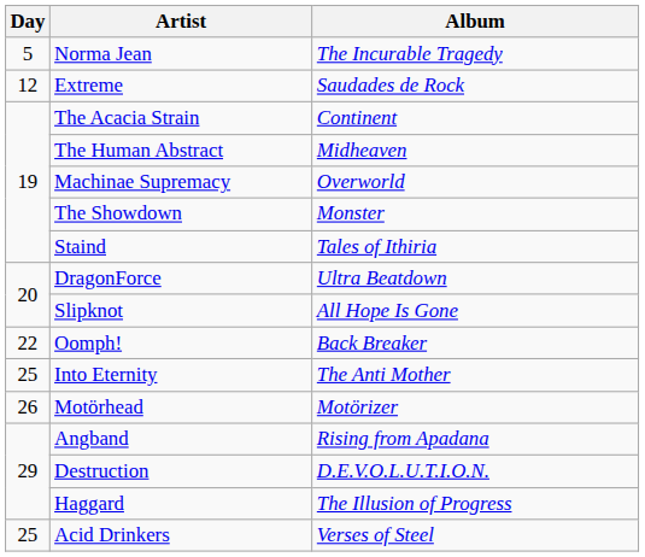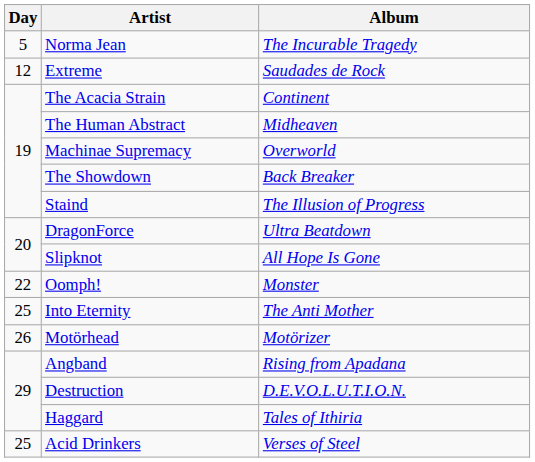 <table class="wikitable" border="1">
 <tr>
 <th>Day</th>
 <th width="200">Artist</th>
 <th width="250">Album</th>
 </tr>
 <tr>
 <td align="center">5</td>
 <td><a href='#'>Norma Jean</a></td>
 <td><em><a href='#'>The Incurable Tragedy</a></em></td>
 </tr>
 <tr>
 <td align="center">12</td>
 <td><a href='#'>Extreme</a></td>
 <td><em><a href='#'>Saudades de Rock</a></em></td>
 </tr>
 <tr>
 <td align="center" rowspan="5">19</td>
 <td><a href='#'>The Acacia Strain</a></td>
 <td><em><a href='#'>Continent</a></em></td>
 </tr>
 <tr>
 <td><a href='#'>The Human Abstract</a></td>
 <td><em><a href='#'>Midheaven</a></em></td>
 </tr>
 <tr>
 <td><a href='#'>Machinae Supremacy</a></td>
 <td><em><a href='#'>Overworld</a></em></td>
 </tr>
 <tr>
 <td><a href='#'>The Showdown</a></td>
-<td><em><a href='#'>Monster</a></em></td>
+<td><em><a href='#'>Back Breaker</a></em></td>
 </tr>
 <tr>
 <td><a href='#'>Staind</a></td>
-<td><em><a href='#'>Tales of Ithiria</a></em></td>
+<td><em><a href='#'>The Illusion of Progress</a></em></td>
 </tr>
 <tr>
 <td align="center" rowspan="2">20</td>
 <td><a href='#'>DragonForce</a></td>
 <td><em><a href='#'>Ultra Beatdown</a></em></td>
 </tr>
 <tr>
 <td><a href='#'>Slipknot</a></td>
 <td><em><a href='#'>All Hope Is Gone</a></em></td>
 </tr>
 <tr>
 <td align="center">22</td>
 <td><a href='#'>Oomph!</a></td>
-<td><em><a href='#'>Back Breaker</a></em></td>
+<td><em><a href='#'>Monster</a></em></td>
 </tr>
 <tr>
 <td align="center">25</td>
 <td><a href='#'>Into Eternity</a></td>
 <td><em><a href='#'>The Anti Mother</a></em></td>
 </tr>
 <tr>
 <td align="center">26</td>
 <td><a href='#'>Motörhead</a></td>
 <td><em><a href='#'>Motörizer</a></em></td>
 </tr>
 <tr>
 <td align="center" rowspan="3">29</td>
 <td><a href='#'>Angband</a></td>
 <td><em><a href='#'>Rising from Apadana</a></em></td>
 </tr>
 <tr>
 <td><a href='#'>Destruction</a></td>
 <td><em><a href='#'>D.E.V.O.L.U.T.I.O.N.</a></em></td>
 </tr>
 <tr>
 <td><a href='#'>Haggard</a></td>
-<td><em><a href='#'>The Illusion of Progress</a></em></td>
+<td><em><a href='#'>Tales of Ithiria</a></em></td>
 </tr>
 <tr>
 <td align="center">25</td>
 <td><a href='#'>Acid Drinkers</a></td>
 <td><em><a href='#'>Verses of Steel</a></em></td>
 </tr>
 </table>
